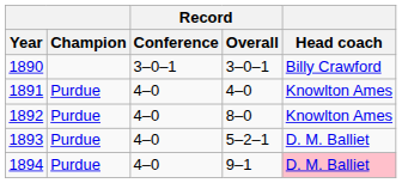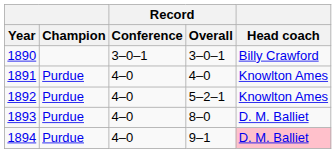 <table class="wikitable">
 <tr>
 <th colspan=2></th>
 <th colspan=2>Record</th>
 <th></th>
 </tr>
 <tr align="left">
 <th>Year</th>
 <th>Champion</th>
 <th>Conference</th>
 <th>Overall</th>
 <th>Head coach</th>
 </tr>
 <tr align="left">
 <td><a href='#'>1890</a></td>
 <td></td>
 <td>3–0–1</td>
 <td>3–0–1</td>
 <td><a href='#'>Billy Crawford</a></td>
 </tr>
 <tr align="left">
 <td><a href='#'>1891</a></td>
 <td><a href='#'>Purdue</a></td>
 <td>4–0</td>
 <td>4–0</td>
 <td><a href='#'>Knowlton Ames</a></td>
 </tr>
 <tr align="left">
 <td><a href='#'>1892</a></td>
 <td><a href='#'>Purdue</a></td>
 <td>4–0</td>
-<td>8–0</td>
+<td>5–2–1</td>
 <td><a href='#'>Knowlton Ames</a></td>
 </tr>
 <tr align="left">
 <td><a href='#'>1893</a></td>
 <td><a href='#'>Purdue</a></td>
 <td>4–0</td>
-<td>5–2–1</td>
+<td>8–0</td>
 <td><a href='#'>D. M. Balliet</a></td>
 </tr>
 <tr align="left">
 <td><a href='#'>1894</a></td>
 <td><a href='#'>Purdue</a></td>
 <td>4–0</td>
 <td>9–1</td>
 <td style="background: pink;"><a href='#'>D. M. Balliet</a></td>
 </tr>
 </table>
